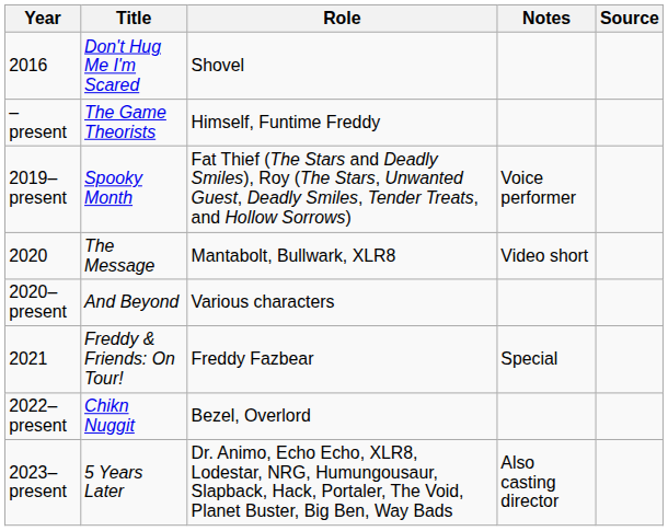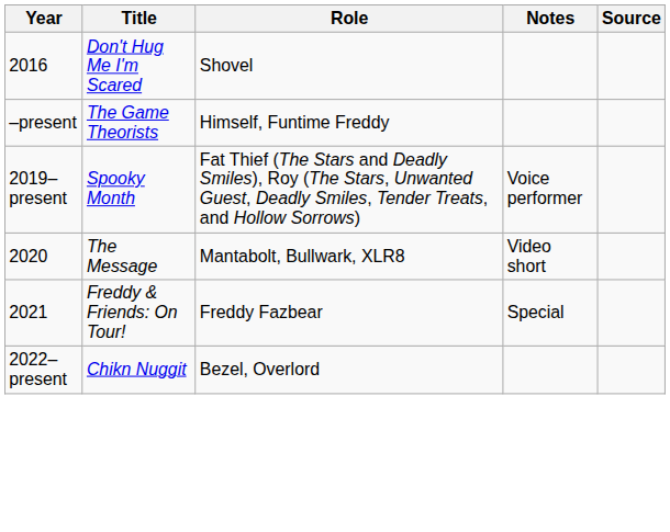 <table class="wikitable sortable plainrowheaders">
 <tr>
 <th>Year</th>
 <th>Title</th>
 <th>Role</th>
 <th class="unsortable">Notes</th>
 <th class="unsortable">Source</th>
 </tr>
 <tr>
 <td>2016</td>
 <td><em><a href='#'>Don't Hug Me I'm Scared</a></em></td>
 <td>Shovel</td>
 <td></td>
 <td></td>
 </tr>
 <tr>
 <td>–present</td>
 <td><em><a href='#'>The Game Theorists</a></em></td>
 <td>Himself, Funtime Freddy</td>
 <td></td>
 <td></td>
 </tr>
 <tr>
 <td>2019–present</td>
 <td><em><a href='#'>Spooky Month</a></em></td>
 <td>Fat Thief (<em>The Stars</em> and <em>Deadly Smiles</em>), Roy (<em>The Stars</em>, <em>Unwanted Guest</em>, <em>Deadly Smiles</em>, <em>Tender Treats</em>, and <em>Hollow Sorrows</em>)</td>
 <td>Voice performer</td>
 <td></td>
 </tr>
 <tr>
 <td>2020</td>
 <td><em>The Message</em></td>
 <td>Mantabolt, Bullwark, XLR8</td>
 <td>Video short</td>
 <td></td>
 </tr>
 <tr>
-<td>2020–present</td>
-<td><em>And Beyond</em></td>
-<td>Various characters</td>
-<td></td>
-<td></td>
-</tr>
-<tr>
 <td>2021</td>
 <td><em>Freddy & Friends: On Tour!</em></td>
 <td>Freddy Fazbear</td>
 <td>Special</td>
 </tr>
 <tr>
 <td>2022–present</td>
 <td><em><a href='#'>Chikn Nuggit</a></em></td>
 <td>Bezel, Overlord</td>
 <td></td>
 <td></td>
 </tr>
-<tr>
-<td>2023–present</td>
-<td><em>5 Years Later</em></td>
-<td>Dr. Animo, Echo Echo, XLR8, Lodestar, NRG, Humungousaur, Slapback, Hack, Portaler, The Void, Planet Buster, Big Ben, Way Bads</td>
-<td>Also casting director</td>
-<td></td>
-</tr>
 </table>
